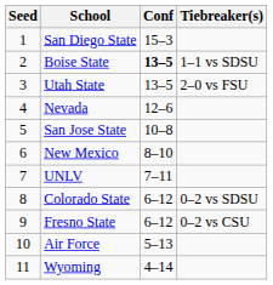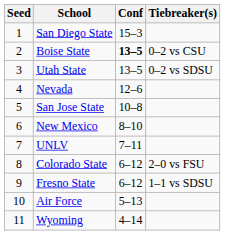 <table class="wikitable" style="text-align:center">
 <tr>
 <th>Seed</th>
 <th>School</th>
 <th>Conf</th>
 <th>Tiebreaker(s)</th>
 </tr>
 <tr>
 <td>1</td>
 <td align="left"><a href='#'>San Diego State</a></td>
 <td>15–3</td>
 <td align="left"></td>
 </tr>
 <tr>
 <td>2</td>
 <td align="left"><a href='#'>Boise State</a></td>
 <td><strong>13–5</strong></td>
-<td align="left">1–1 vs SDSU</td>
+<td align="left">0–2 vs CSU</td>
 </tr>
 <tr>
 <td>3</td>
 <td align="left"><a href='#'>Utah State</a></td>
 <td>13–5</td>
-<td align="left">2–0 vs FSU</td>
+<td align="left">0–2 vs SDSU</td>
 </tr>
 <tr>
 <td>4</td>
 <td align="left"><a href='#'>Nevada</a></td>
 <td>12–6</td>
 <td align="left"></td>
 </tr>
 <tr>
 <td>5</td>
 <td align="left"><a href='#'>San Jose State</a></td>
 <td>10–8</td>
 <td align="left"></td>
 </tr>
 <tr>
 <td>6</td>
 <td align="left"><a href='#'>New Mexico</a></td>
 <td>8–10</td>
 <td align="left"></td>
 </tr>
 <tr>
 <td>7</td>
 <td align="left"><a href='#'>UNLV</a></td>
 <td>7–11</td>
 <td align="left"></td>
 </tr>
 <tr>
 <td>8</td>
 <td align="left"><a href='#'>Colorado State</a></td>
 <td>6–12</td>
-<td align="left">0–2 vs SDSU</td>
+<td align="left">2–0 vs FSU</td>
 </tr>
 <tr>
 <td>9</td>
 <td align="left"><a href='#'>Fresno State</a></td>
 <td>6–12</td>
-<td align="left">0–2 vs CSU</td>
+<td align="left">1–1 vs SDSU</td>
 </tr>
 <tr>
 <td>10</td>
 <td align="left"><a href='#'>Air Force</a></td>
 <td>5–13</td>
 <td align="left"></td>
 </tr>
 <tr>
 <td>11</td>
 <td align="left"><a href='#'>Wyoming</a></td>
 <td>4–14</td>
 <td align="left"></td>
 </tr>
 </table>
